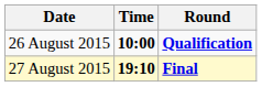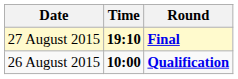 <table class="wikitable">
 <tr>
 <th>Date</th>
 <th>Time</th>
 <th>Round</th>
 </tr>
+<tr style=background:lemonchiffon>
+<td>27 August 2015</td>
+<td><strong>19:10</strong></td>
+<td><strong><a href='#'>Final</a></strong></td>
+</tr>
 <tr>
 <td>26 August 2015</td>
 <td><strong>10:00</strong></td>
 <td><strong><a href='#'>Qualification</a></strong></td>
 </tr>
-<tr style=background:lemonchiffon>
-<td>27 August 2015</td>
-<td><strong>19:10</strong></td>
-<td><strong><a href='#'>Final</a></strong></td>
-</tr>
 </table>
